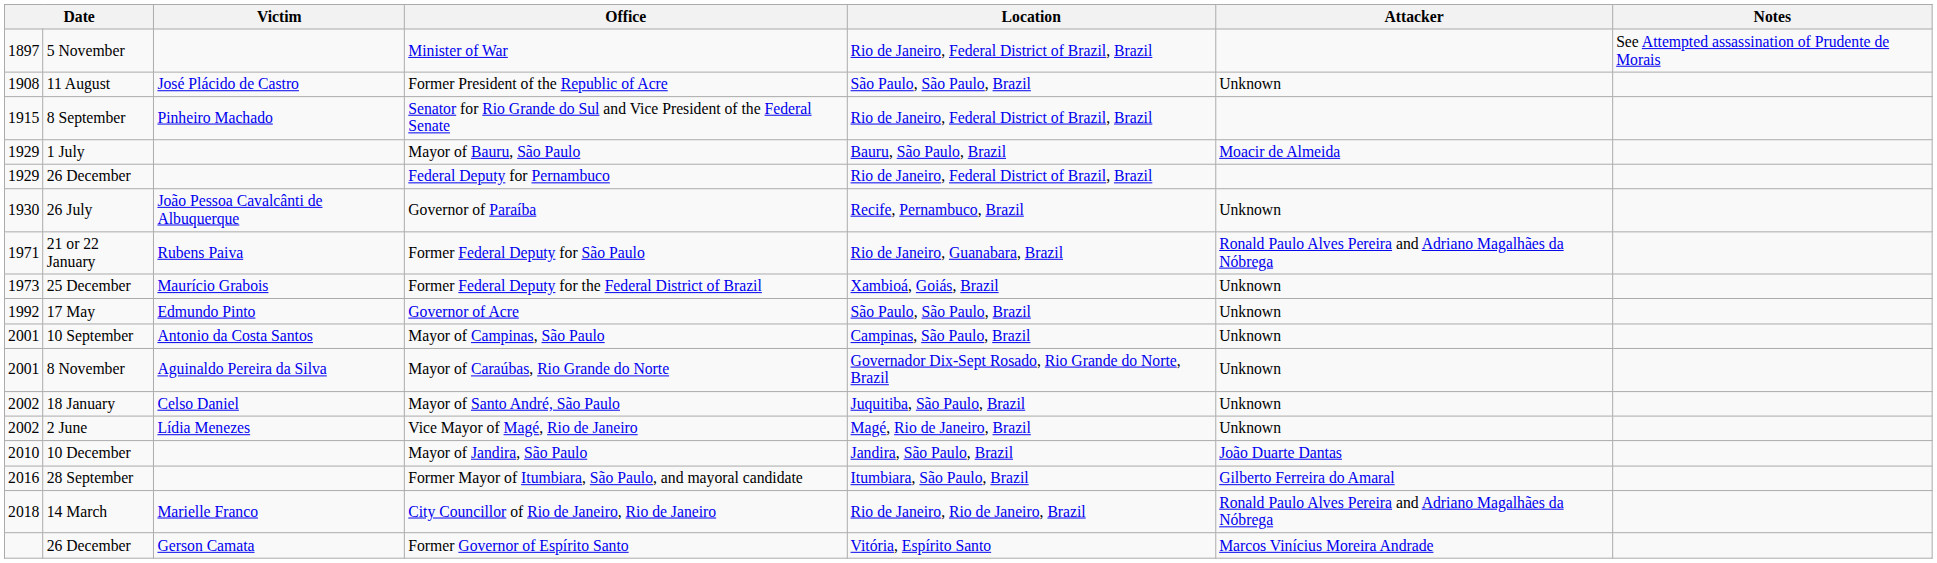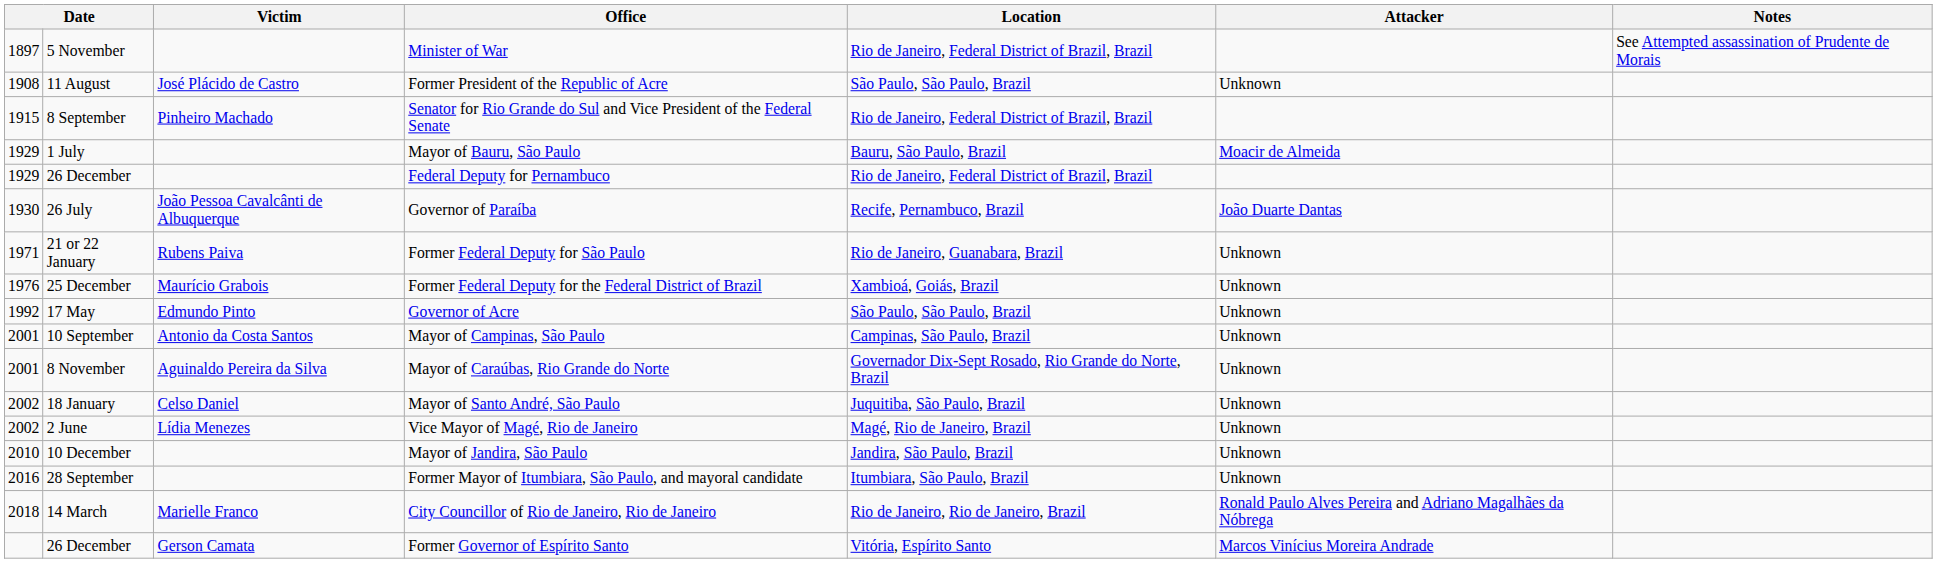 <table class="wikitable sortable">
 <tr>
 <th colspan="2">Date</th>
 <th>Victim</th>
 <th>Office</th>
 <th>Location</th>
 <th>Attacker</th>
 <th>Notes</th>
 </tr>
 <tr>
 <td>1897</td>
 <td>5 November</td>
 <td></td>
 <td><a href='#'>Minister of War</a></td>
 <td><a href='#'>Rio de Janeiro</a>, <a href='#'>Federal District of Brazil</a>, <a href='#'>Brazil</a></td>
 <td></td>
 <td>See <a href='#'>Attempted assassination of Prudente de Morais</a></td>
 </tr>
 <tr>
 <td>1908</td>
 <td>11 August</td>
 <td><a href='#'>José Plácido de Castro</a></td>
 <td>Former President of the <a href='#'>Republic of Acre</a></td>
 <td><a href='#'>São Paulo</a>, <a href='#'>São Paulo</a>, <a href='#'>Brazil</a></td>
 <td>Unknown</td>
 <td></td>
 </tr>
 <tr>
 <td>1915</td>
 <td>8 September</td>
 <td><a href='#'>Pinheiro Machado</a></td>
 <td><a href='#'>Senator</a> for <a href='#'>Rio Grande do Sul</a> and Vice President of the <a href='#'>Federal Senate</a></td>
 <td><a href='#'>Rio de Janeiro</a>, <a href='#'>Federal District of Brazil</a>, <a href='#'>Brazil</a></td>
 <td></td>
 <td></td>
 </tr>
 <tr>
 <td>1929</td>
 <td>1 July</td>
 <td></td>
 <td>Mayor of <a href='#'>Bauru</a>, <a href='#'>São Paulo</a></td>
 <td><a href='#'>Bauru</a>, <a href='#'>São Paulo</a>, <a href='#'>Brazil</a></td>
 <td><a href='#'>Moacir de Almeida</a></td>
 <td></td>
 </tr>
 <tr>
 <td>1929</td>
 <td>26 December</td>
 <td></td>
 <td><a href='#'>Federal Deputy</a> for <a href='#'>Pernambuco</a></td>
 <td><a href='#'>Rio de Janeiro</a>, <a href='#'>Federal District of Brazil</a>, <a href='#'>Brazil</a></td>
 <td></td>
 <td></td>
 </tr>
 <tr>
 <td>1930</td>
 <td>26 July</td>
 <td><a href='#'>João Pessoa Cavalcânti de Albuquerque</a></td>
 <td>Governor of <a href='#'>Paraíba</a></td>
 <td><a href='#'>Recife</a>, <a href='#'>Pernambuco</a>, <a href='#'>Brazil</a></td>
-<td>Unknown</td>
+<td><a href='#'>João Duarte Dantas</a></td>
 <td></td>
 </tr>
 <tr>
 <td>1971</td>
 <td>21 or 22 January</td>
 <td><a href='#'>Rubens Paiva</a></td>
 <td>Former <a href='#'>Federal Deputy</a> for <a href='#'>São Paulo</a></td>
 <td><a href='#'>Rio de Janeiro</a>, <a href='#'>Guanabara</a>, <a href='#'>Brazil</a></td>
-<td><a href='#'>Ronald Paulo Alves Pereira</a> and <a href='#'>Adriano Magalhães da Nóbrega</a></td>
+<td>Unknown</td>
 <td></td>
 </tr>
 <tr>
-<td>1973</td>
+<td>1976</td>
 <td>25 December</td>
 <td><a href='#'>Maurício Grabois</a></td>
 <td>Former <a href='#'>Federal Deputy</a> for the <a href='#'>Federal District of Brazil</a></td>
 <td><a href='#'>Xambioá</a>, <a href='#'>Goiás</a>, <a href='#'>Brazil</a></td>
 <td>Unknown</td>
 <td></td>
 </tr>
 <tr>
 <td>1992</td>
 <td>17 May</td>
 <td><a href='#'>Edmundo Pinto</a></td>
 <td><a href='#'>Governor of Acre</a></td>
 <td><a href='#'>São Paulo</a>, <a href='#'>São Paulo</a>, <a href='#'>Brazil</a></td>
 <td>Unknown</td>
 <td></td>
 </tr>
 <tr>
 <td>2001</td>
 <td>10 September</td>
 <td><a href='#'>Antonio da Costa Santos</a></td>
 <td>Mayor of <a href='#'>Campinas</a>, <a href='#'>São Paulo</a></td>
 <td><a href='#'>Campinas</a>, <a href='#'>São Paulo</a>, <a href='#'>Brazil</a></td>
 <td>Unknown</td>
 <td></td>
 </tr>
 <tr>
 <td>2001</td>
 <td>8 November</td>
 <td><a href='#'>Aguinaldo Pereira da Silva</a></td>
 <td>Mayor of <a href='#'>Caraúbas</a>, <a href='#'>Rio Grande do Norte</a></td>
 <td><a href='#'>Governador Dix-Sept Rosado</a>, <a href='#'>Rio Grande do Norte</a>, <a href='#'>Brazil</a></td>
 <td>Unknown</td>
 <td></td>
 </tr>
 <tr>
 <td>2002</td>
 <td>18 January</td>
 <td><a href='#'>Celso Daniel</a></td>
 <td>Mayor of <a href='#'>Santo André, São Paulo</a></td>
 <td><a href='#'>Juquitiba</a>, <a href='#'>São Paulo</a>, <a href='#'>Brazil</a></td>
 <td>Unknown</td>
 <td></td>
 </tr>
 <tr>
 <td>2002</td>
 <td>2 June</td>
 <td><a href='#'>Lídia Menezes</a></td>
 <td>Vice Mayor of <a href='#'>Magé</a>, <a href='#'>Rio de Janeiro</a></td>
 <td><a href='#'>Magé</a>, <a href='#'>Rio de Janeiro</a>, <a href='#'>Brazil</a></td>
 <td>Unknown</td>
 <td></td>
 </tr>
 <tr>
 <td>2010</td>
 <td>10 December</td>
 <td></td>
 <td>Mayor of <a href='#'>Jandira</a>, <a href='#'>São Paulo</a></td>
 <td><a href='#'>Jandira</a>, <a href='#'>São Paulo</a>, <a href='#'>Brazil</a></td>
-<td><a href='#'>João Duarte Dantas</a></td>
+<td>Unknown</td>
 <td></td>
 </tr>
 <tr>
 <td>2016</td>
 <td>28 September</td>
 <td></td>
 <td>Former Mayor of <a href='#'>Itumbiara</a>, <a href='#'>São Paulo</a>, and mayoral candidate</td>
 <td><a href='#'>Itumbiara</a>, <a href='#'>São Paulo</a>, <a href='#'>Brazil</a></td>
-<td><a href='#'>Gilberto Ferreira do Amaral</a></td>
+<td>Unknown</td>
 <td></td>
 </tr>
 <tr>
 <td>2018</td>
 <td>14 March</td>
 <td><a href='#'>Marielle Franco</a></td>
 <td><a href='#'>City Councillor</a> of <a href='#'>Rio de Janeiro</a>, <a href='#'>Rio de Janeiro</a></td>
 <td><a href='#'>Rio de Janeiro</a>, <a href='#'>Rio de Janeiro</a>, <a href='#'>Brazil</a></td>
 <td><a href='#'>Ronald Paulo Alves Pereira</a> and <a href='#'>Adriano Magalhães da Nóbrega</a></td>
 <td></td>
 </tr>
 <tr>
 <td></td>
 <td>26 December</td>
 <td><a href='#'>Gerson Camata</a></td>
 <td>Former <a href='#'>Governor of Espírito Santo</a></td>
 <td><a href='#'>Vitória</a>, <a href='#'>Espírito Santo</a></td>
 <td><a href='#'>Marcos Vinícius Moreira Andrade</a></td>
 <td></td>
 </tr>
 </table>
